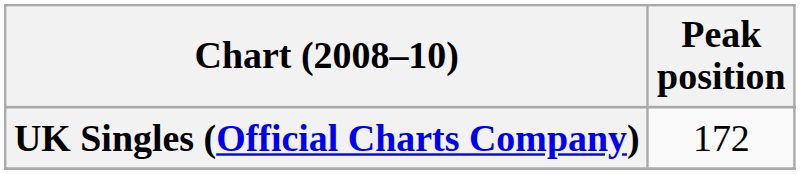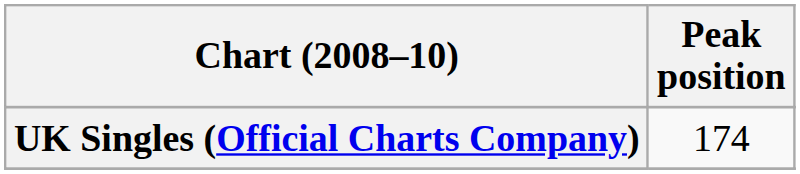 <table class="wikitable sortable plainrowheaders">
 <tr>
 <th>Chart (2008–10)</th>
 <th>Peak<br>position</th>
 </tr>
 <tr>
 </tr>
 <tr>
 </tr>
 <tr>
 <th scope="row">UK Singles (<a href='#'>Official Charts Company</a>)</th>
-<td style="text-align:center;">172</td>
+<td style="text-align:center;">174</td>
 </tr>
 <tr>
 </tr>
 <tr>
 </tr>
 <tr>
 </tr>
 <tr>
 </tr>
 </table>
